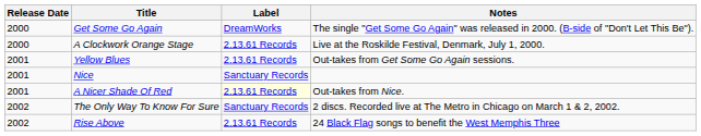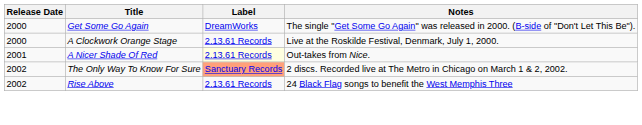 <table class="wikitable" style="font-size: 95%;">
 <tr>
 <th>Release Date</th>
 <th>Title</th>
 <th>Label</th>
 <th>Notes</th>
 </tr>
 <tr>
 <td>2000</td>
 <td><em><a href='#'>Get Some Go Again</a></em></td>
 <td><a href='#'>DreamWorks</a></td>
 <td>The single "<a href='#'>Get Some Go Again</a>" was released in 2000. (<a href='#'>B-side</a> of "Don't Let This Be").</td>
 </tr>
 <tr>
 <td>2000</td>
 <td><em>A Clockwork Orange Stage</em></td>
 <td><a href='#'>2.13.61 Records</a></td>
 <td>Live at the Roskilde Festival, Denmark, July 1, 2000.</td>
 </tr>
 <tr>
 <td>2001</td>
-<td><em><a href='#'>Yellow Blues</a></em></td>
-<td><a href='#'>2.13.61 Records</a></td>
-<td>Out-takes from <em>Get Some Go Again</em> sessions.</td>
-</tr>
-<tr>
-<td>2001</td>
-<td><em><a href='#'>Nice</a></em></td>
-<td><a href='#'>Sanctuary Records</a></td>
-<td></td>
-</tr>
-<tr>
-<td>2001</td>
 <td><em><a href='#'>A Nicer Shade Of Red</a></em></td>
 <td style="background: lightyellow;"><a href='#'>2.13.61 Records</a></td>
 <td>Out-takes from <em>Nice</em>.</td>
 </tr>
 <tr>
 <td>2002</td>
 <td><em>The Only Way To Know For Sure</em></td>
-<td><a href='#'>Sanctuary Records</a></td>
+<td style="background: lightsalmon;"><a href='#'>Sanctuary Records</a></td>
 <td>2 discs. Recorded live at The Metro in Chicago on March 1 & 2, 2002.</td>
 </tr>
 <tr>
 <td>2002</td>
 <td><em><a href='#'>Rise Above</a></em></td>
 <td><a href='#'>2.13.61 Records</a></td>
 <td>24 <a href='#'>Black Flag</a> songs to benefit the <a href='#'>West Memphis Three</a></td>
 </tr>
 </table>
